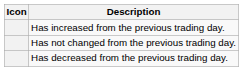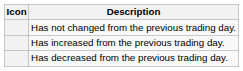 <table class="wikitable">
 <tr>
 <th scope="col">Icon</th>
 <th scope="col">Description</th>
 </tr>
 <tr>
 <th scope="row"></th>
-<td>Has increased from the previous trading day.</td>
+<td>Has not changed from the previous trading day.</td>
 </tr>
 <tr>
 <th scope="row"></th>
-<td>Has not changed from the previous trading day.</td>
+<td>Has increased from the previous trading day.</td>
 </tr>
 <tr>
 <th scope="row"></th>
 <td>Has decreased from the previous trading day.</td>
 </tr>
 </table>
